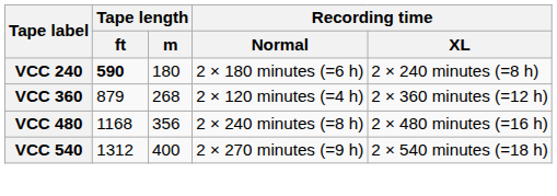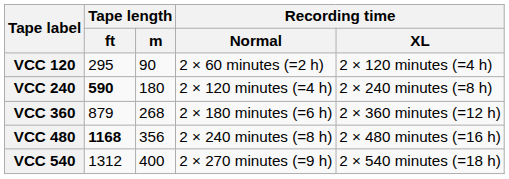 <table class="wikitable">
 <tr>
 <th rowspan="2">Tape label</th>
 <th colspan="2">Tape length</th>
 <th colspan="2">Recording time</th>
 </tr>
 <tr>
 <th>ft</th>
 <th>m</th>
 <th>Normal</th>
 <th>XL</th>
 </tr>
 <tr>
+<th>VCC 120</th>
+<td>295</td>
+<td>90</td>
+<td>2 × 60 minutes (=2 h)</td>
+<td>2 × 120 minutes (=4 h)</td>
+</tr>
+<tr>
 <th>VCC 240</th>
 <td><strong>590</strong></td>
 <td>180</td>
-<td>2 × 180 minutes (=6 h)</td>
+<td>2 × 120 minutes (=4 h)</td>
 <td>2 × 240 minutes (=8 h)</td>
 </tr>
 <tr>
 <th>VCC 360</th>
 <td>879</td>
 <td>268</td>
-<td>2 × 120 minutes (=4 h)</td>
+<td>2 × 180 minutes (=6 h)</td>
 <td>2 × 360 minutes (=12 h)</td>
 </tr>
 <tr>
 <th>VCC 480</th>
-<td>1168</td>
+<td><strong>1168</strong></td>
 <td>356</td>
 <td>2 × 240 minutes (=8 h)</td>
 <td>2 × 480 minutes (=16 h)</td>
 </tr>
 <tr>
 <th>VCC 540</th>
 <td>1312</td>
 <td>400</td>
 <td>2 × 270 minutes (=9 h)</td>
 <td>2 × 540 minutes (=18 h)</td>
 </tr>
 </table>
